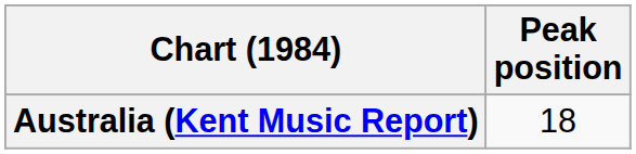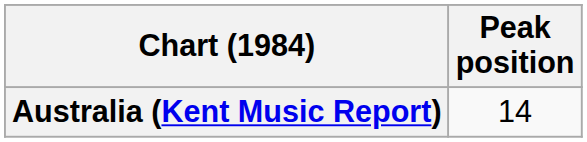 <table class="wikitable plainrowheaders" style="text-align:center">
 <tr>
 <th>Chart (1984)</th>
 <th>Peak<br>position</th>
 </tr>
 <tr>
 <th scope="row">Australia (<a href='#'>Kent Music Report</a>)</th>
-<td>18</td>
+<td>14</td>
 </tr>
 </table>
